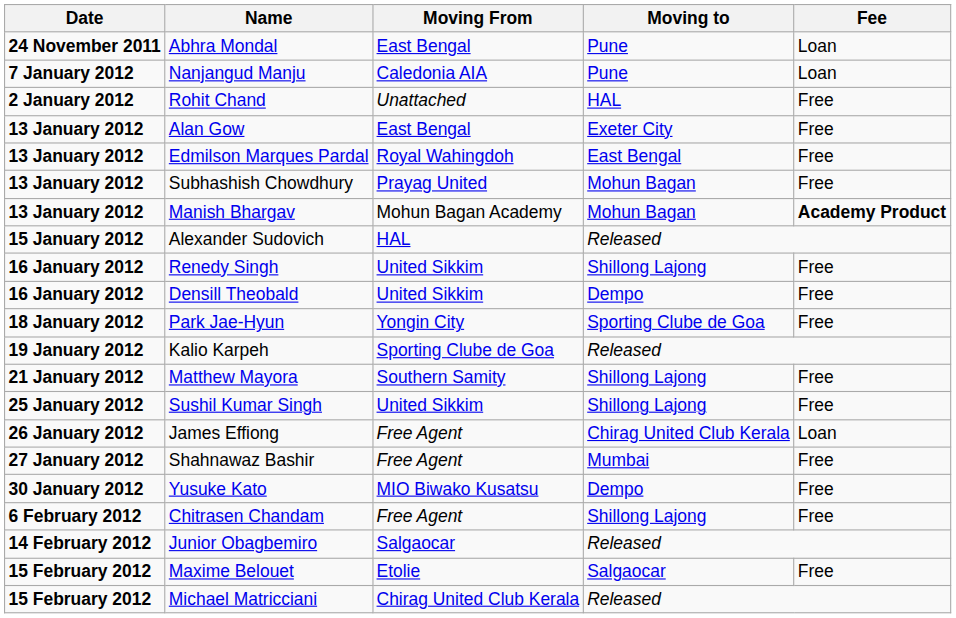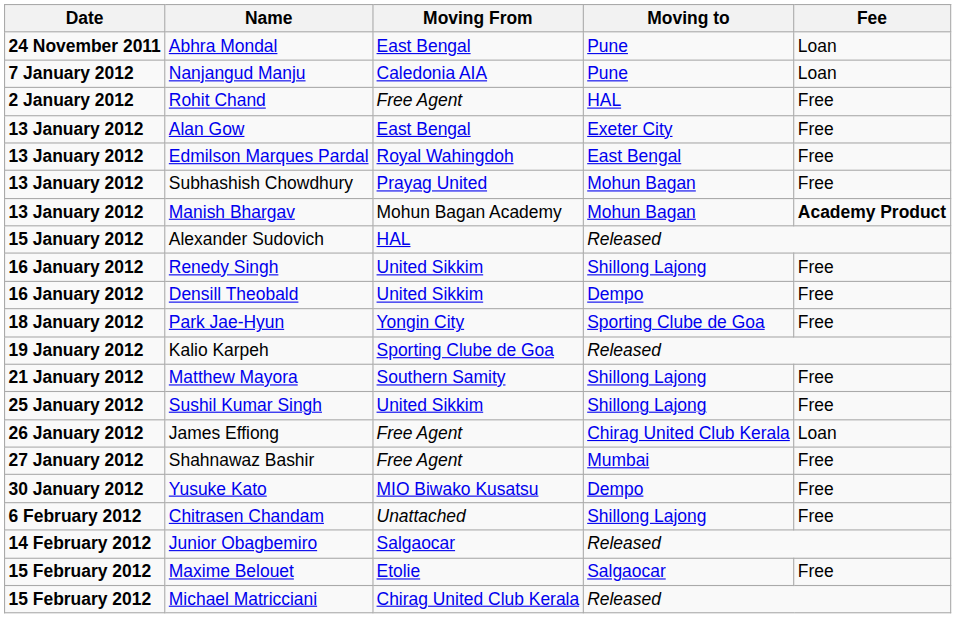 <table class="wikitable">
 <tr>
 <th>Date</th>
 <th>Name</th>
 <th>Moving From</th>
 <th>Moving to</th>
 <th>Fee</th>
 </tr>
 <tr>
 <td><strong>24 November 2011</strong></td>
 <td> <a href='#'>Abhra Mondal</a></td>
 <td><a href='#'>East Bengal</a></td>
 <td><a href='#'>Pune</a></td>
 <td>Loan</td>
 </tr>
 <tr>
 <td><strong>7 January 2012</strong></td>
 <td> <a href='#'>Nanjangud Manju</a></td>
 <td> <a href='#'>Caledonia AIA</a></td>
 <td><a href='#'>Pune</a></td>
 <td>Loan</td>
 </tr>
 <tr>
 <td><strong>2 January 2012</strong></td>
 <td> <a href='#'>Rohit Chand</a></td>
-<td><em>Unattached</em></td>
+<td><em>Free Agent</em></td>
 <td><a href='#'>HAL</a></td>
 <td>Free</td>
 </tr>
 <tr>
 <td><strong>13 January 2012</strong></td>
 <td> <a href='#'>Alan Gow</a></td>
 <td><a href='#'>East Bengal</a></td>
 <td> <a href='#'>Exeter City</a></td>
 <td>Free</td>
 </tr>
 <tr>
 <td><strong>13 January 2012</strong></td>
 <td> <a href='#'>Edmilson Marques Pardal</a></td>
 <td><a href='#'>Royal Wahingdoh</a></td>
 <td><a href='#'>East Bengal</a></td>
 <td>Free</td>
 </tr>
 <tr>
 <td><strong>13 January 2012</strong></td>
 <td> Subhashish Chowdhury</td>
 <td><a href='#'>Prayag United</a></td>
 <td><a href='#'>Mohun Bagan</a></td>
 <td>Free</td>
 </tr>
 <tr>
 <td><strong>13 January 2012</strong></td>
 <td> <a href='#'>Manish Bhargav</a></td>
 <td>Mohun Bagan Academy</td>
 <td><a href='#'>Mohun Bagan</a></td>
 <td><strong>Academy Product</strong></td>
 </tr>
 <tr>
 <td><strong>15 January 2012</strong></td>
 <td> Alexander Sudovich</td>
 <td><a href='#'>HAL</a></td>
 <td colspan="2"><em>Released</em></td>
 </tr>
 <tr>
 <td><strong>16 January 2012</strong></td>
 <td> <a href='#'>Renedy Singh</a></td>
 <td><a href='#'>United Sikkim</a></td>
 <td><a href='#'>Shillong Lajong</a></td>
 <td>Free</td>
 </tr>
 <tr>
 <td><strong>16 January 2012</strong></td>
 <td> <a href='#'>Densill Theobald</a></td>
 <td><a href='#'>United Sikkim</a></td>
 <td><a href='#'>Dempo</a></td>
 <td>Free</td>
 </tr>
 <tr>
 <td><strong>18 January 2012</strong></td>
 <td> <a href='#'>Park Jae-Hyun</a></td>
 <td> <a href='#'>Yongin City</a></td>
 <td><a href='#'>Sporting Clube de Goa</a></td>
 <td>Free</td>
 </tr>
 <tr>
 <td><strong>19 January 2012</strong></td>
 <td> Kalio Karpeh</td>
 <td><a href='#'>Sporting Clube de Goa</a></td>
 <td colspan="2"><em>Released</em></td>
 </tr>
 <tr>
 <td><strong>21 January 2012</strong></td>
 <td> <a href='#'>Matthew Mayora</a></td>
 <td><a href='#'>Southern Samity</a></td>
 <td><a href='#'>Shillong Lajong</a></td>
 <td>Free</td>
 </tr>
 <tr>
 <td><strong>25 January 2012</strong></td>
 <td> <a href='#'>Sushil Kumar Singh</a></td>
 <td><a href='#'>United Sikkim</a></td>
 <td><a href='#'>Shillong Lajong</a></td>
 <td>Free</td>
 </tr>
 <tr>
 <td><strong>26 January 2012</strong></td>
 <td> James Effiong</td>
 <td><em>Free Agent</em></td>
 <td><a href='#'>Chirag United Club Kerala</a></td>
 <td>Loan</td>
 </tr>
 <tr>
 <td><strong>27 January 2012</strong></td>
 <td> Shahnawaz Bashir</td>
 <td><em>Free Agent</em></td>
 <td><a href='#'>Mumbai</a></td>
 <td>Free</td>
 </tr>
 <tr>
 <td><strong>30 January 2012</strong></td>
 <td> <a href='#'>Yusuke Kato</a></td>
 <td> <a href='#'>MIO Biwako Kusatsu</a></td>
 <td><a href='#'>Dempo</a></td>
 <td>Free</td>
 </tr>
 <tr>
 <td><strong>6 February 2012</strong></td>
 <td> <a href='#'>Chitrasen Chandam</a></td>
-<td><em>Free Agent</em></td>
+<td><em>Unattached</em></td>
 <td><a href='#'>Shillong Lajong</a></td>
 <td>Free</td>
 </tr>
 <tr>
 <td><strong>14 February 2012</strong></td>
 <td> <a href='#'>Junior Obagbemiro</a></td>
 <td><a href='#'>Salgaocar</a></td>
 <td colspan="2"><em>Released</em></td>
 </tr>
 <tr>
 <td><strong>15 February 2012</strong></td>
 <td> <a href='#'>Maxime Belouet</a></td>
 <td> <a href='#'>Etolie</a></td>
 <td><a href='#'>Salgaocar</a></td>
 <td>Free</td>
 </tr>
 <tr>
 <td><strong>15 February 2012</strong></td>
 <td> <a href='#'>Michael Matricciani</a></td>
 <td><a href='#'>Chirag United Club Kerala</a></td>
 <td colspan="2"><em>Released</em></td>
 </tr>
 </table>
